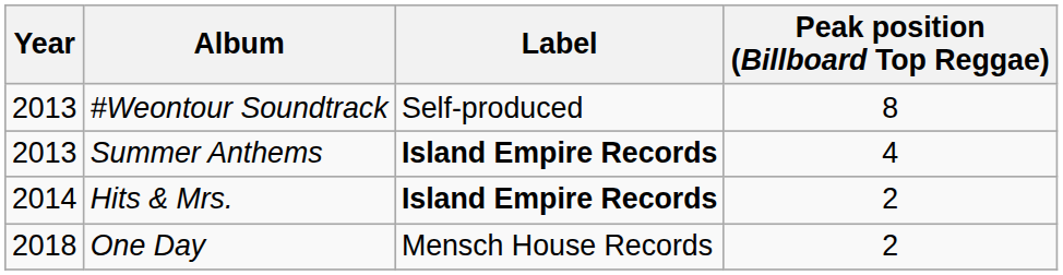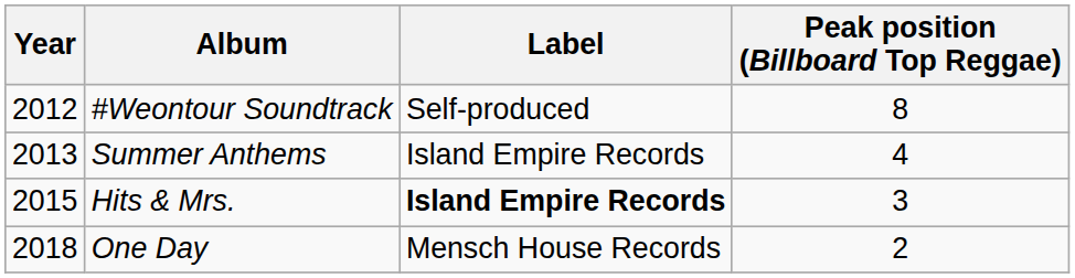 <table class="wikitable">
 <tr>
 <th>Year</th>
 <th>Album</th>
 <th>Label</th>
 <th>Peak position<br>(<em>Billboard</em> Top Reggae)<br></th>
 </tr>
 <tr>
-<td>2013</td>
+<td>2012</td>
 <td><em>#Weontour Soundtrack</em></td>
 <td>Self-produced</td>
 <td align="center">8</td>
 </tr>
 <tr>
 <td>2013</td>
 <td><em>Summer Anthems</em></td>
-<td><strong>Island Empire Records</strong></td>
+<td>Island Empire Records</td>
 <td align="center">4</td>
 </tr>
 <tr>
-<td>2014</td>
+<td>2015</td>
 <td><em>Hits & Mrs.</em></td>
 <td><strong>Island Empire Records</strong></td>
-<td align="center">2</td>
+<td align="center">3</td>
 </tr>
 <tr>
 <td>2018</td>
 <td><em>One Day</em></td>
 <td>Mensch House Records</td>
 <td align="center">2</td>
 </tr>
 </table>
